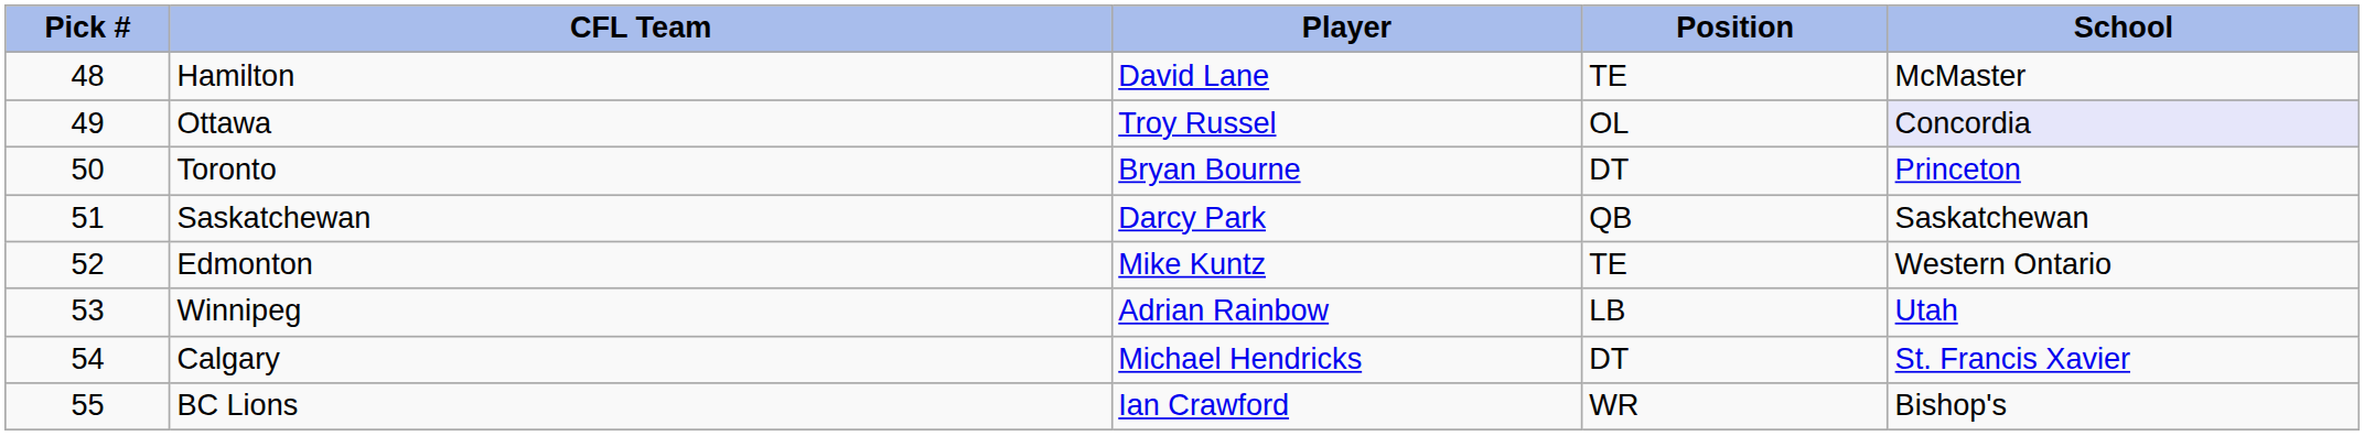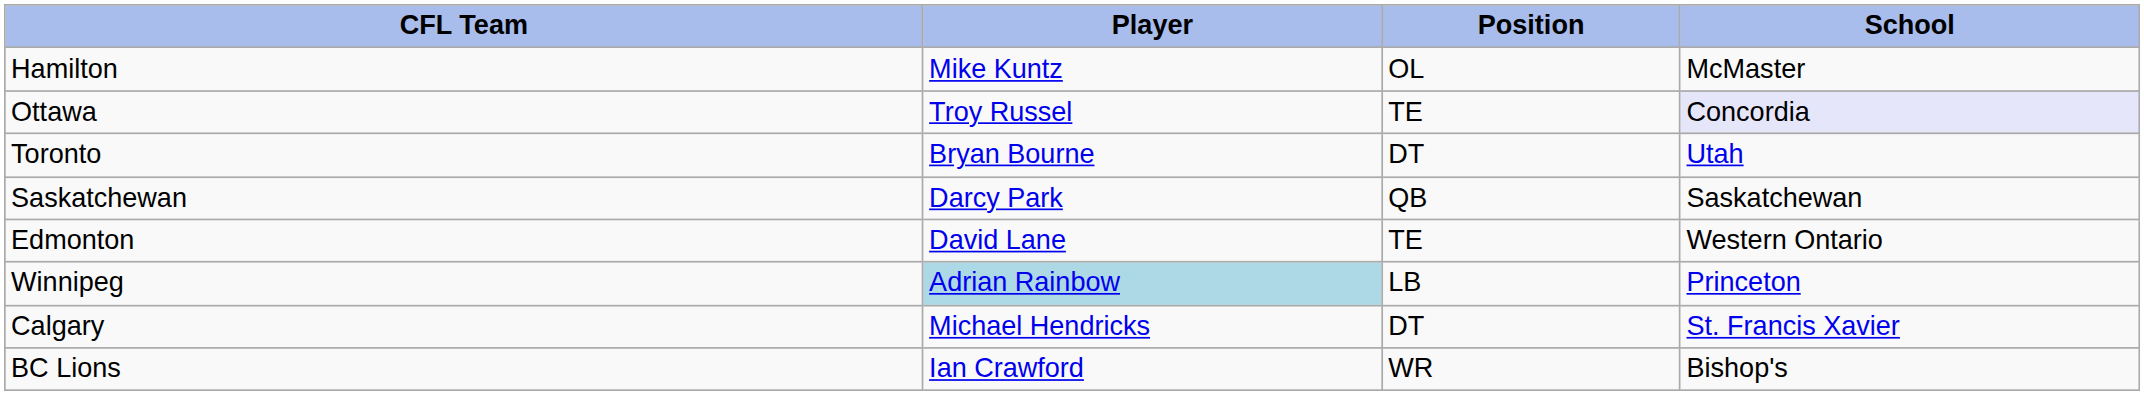 <table class="wikitable" style="width: 100%">
 <tr>
-<th style="background:#A8BDEC;" width=7%>Pick #</th>
 <th width=40% style="background:#A8BDEC;">CFL Team</th>
 <th width=20% style="background:#A8BDEC;">Player</th>
 <th width=13% style="background:#A8BDEC;">Position</th>
 <th width=20% style="background:#A8BDEC;">School</th>
 </tr>
 <tr>
-<td align=center>48</td>
 <td>Hamilton</td>
-<td><a href='#'>David Lane</a></td>
-<td>TE</td>
+<td><a href='#'>Mike Kuntz</a></td>
+<td>OL</td>
 <td>McMaster</td>
 </tr>
 <tr>
-<td align=center>49</td>
 <td>Ottawa</td>
 <td><a href='#'>Troy Russel</a></td>
-<td>OL</td>
+<td>TE</td>
 <td style="background: lavender;">Concordia</td>
 </tr>
 <tr>
-<td align=center>50</td>
 <td>Toronto</td>
 <td><a href='#'>Bryan Bourne</a></td>
 <td>DT</td>
-<td><a href='#'>Princeton</a></td>
+<td><a href='#'>Utah</a></td>
 </tr>
 <tr>
-<td align=center>51</td>
 <td>Saskatchewan</td>
 <td><a href='#'>Darcy Park</a></td>
 <td>QB</td>
 <td>Saskatchewan</td>
 </tr>
 <tr>
-<td align=center>52</td>
 <td>Edmonton</td>
-<td><a href='#'>Mike Kuntz</a></td>
+<td><a href='#'>David Lane</a></td>
 <td>TE</td>
 <td>Western Ontario</td>
 </tr>
 <tr>
-<td align=center>53</td>
 <td>Winnipeg</td>
-<td><a href='#'>Adrian Rainbow</a></td>
+<td style="background: lightblue;"><a href='#'>Adrian Rainbow</a></td>
 <td>LB</td>
-<td><a href='#'>Utah</a></td>
+<td><a href='#'>Princeton</a></td>
 </tr>
 <tr>
-<td align=center>54</td>
 <td>Calgary</td>
 <td><a href='#'>Michael Hendricks</a></td>
 <td>DT</td>
 <td><a href='#'>St. Francis Xavier</a></td>
 </tr>
 <tr>
-<td align=center>55</td>
 <td>BC Lions</td>
 <td><a href='#'>Ian Crawford</a></td>
 <td>WR</td>
 <td>Bishop's</td>
 </tr>
 </table>
